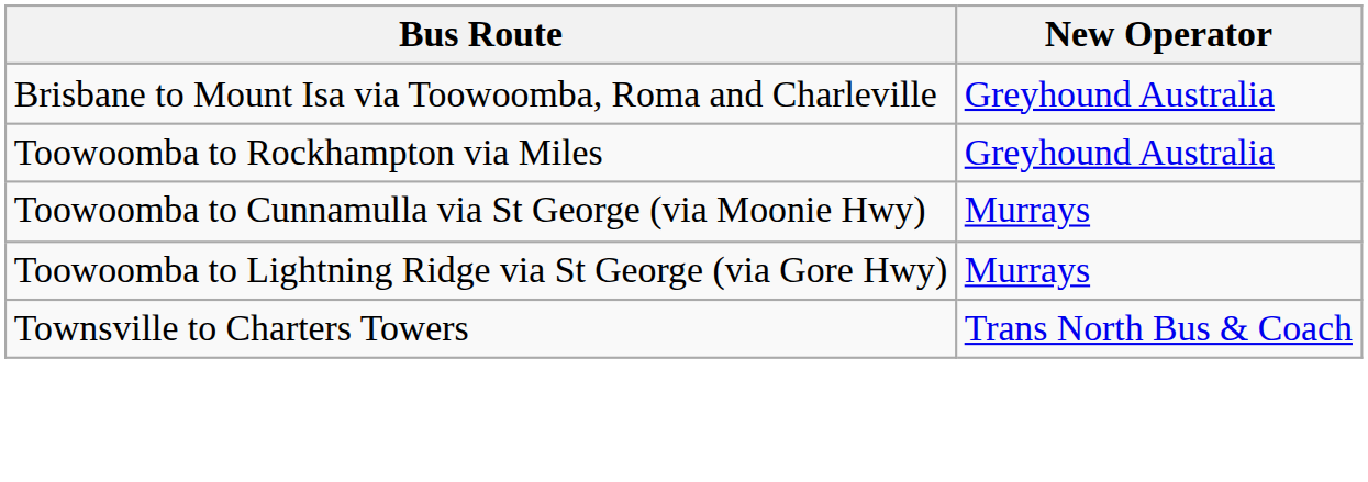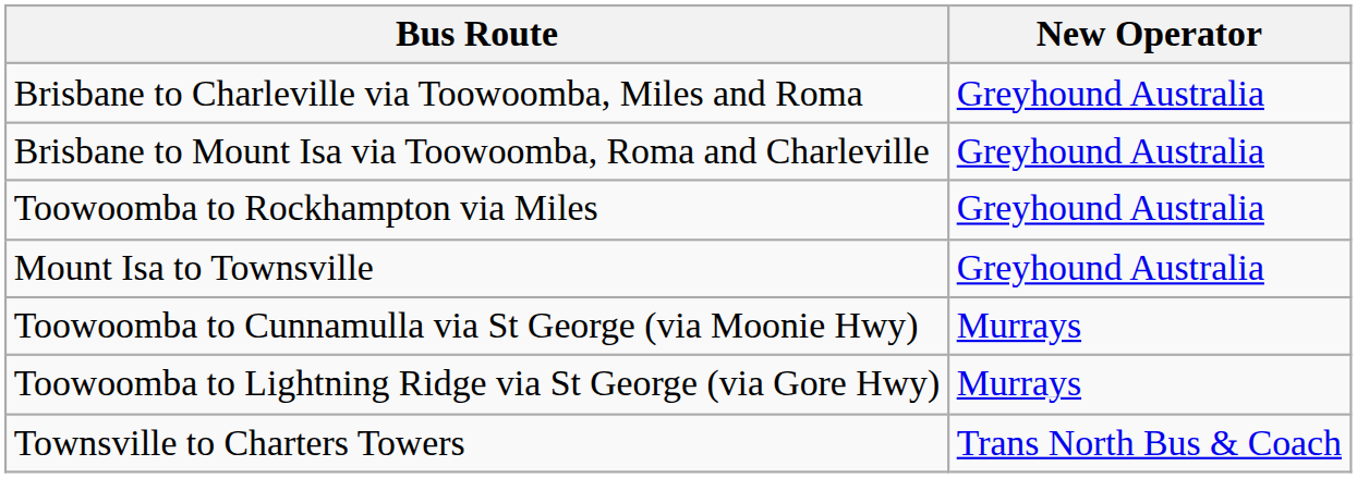 <table class="wikitable">
 <tr>
 <th>Bus Route</th>
 <th>New Operator</th>
+</tr>
+<tr>
+<td>Brisbane to Charleville via Toowoomba, Miles and Roma</td>
+<td><a href='#'>Greyhound Australia</a></td>
 </tr>
 <tr>
 <td>Brisbane to Mount Isa via Toowoomba, Roma and Charleville</td>
 <td><a href='#'>Greyhound Australia</a></td>
 </tr>
 <tr>
 <td>Toowoomba to Rockhampton via Miles</td>
+<td><a href='#'>Greyhound Australia</a></td>
+</tr>
+<tr>
+<td>Mount Isa to Townsville</td>
 <td><a href='#'>Greyhound Australia</a></td>
 </tr>
 <tr>
 <td>Toowoomba to Cunnamulla via St George (via Moonie Hwy)</td>
 <td><a href='#'>Murrays</a></td>
 </tr>
 <tr>
 <td>Toowoomba to Lightning Ridge via St George (via Gore Hwy)</td>
 <td><a href='#'>Murrays</a></td>
 </tr>
 <tr>
 <td>Townsville to Charters Towers</td>
 <td><a href='#'>Trans North Bus & Coach</a></td>
 </tr>
 </table>
